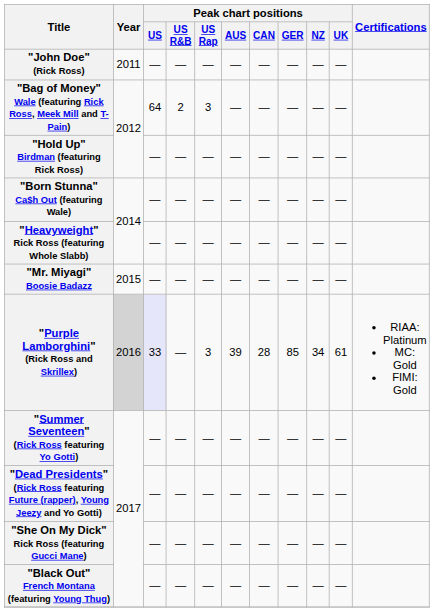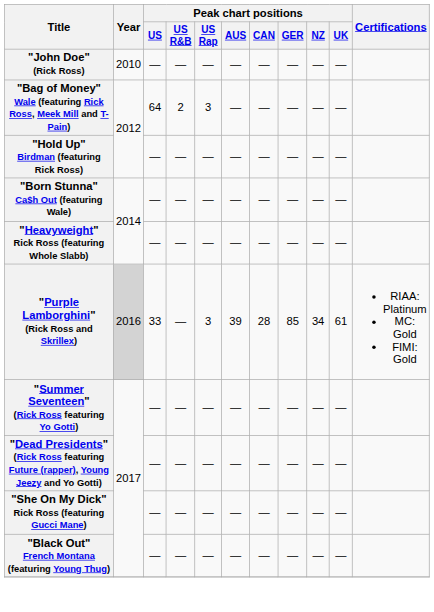 <table class="wikitable plainrowheaders" style="text-align:center;">
 <tr>
 <th scope="col" rowspan="2" style="width:16em;">Title</th>
 <th scope="col" rowspan="2">Year</th>
 <th scope="col" colspan="8">Peak chart positions</th>
 <th scope="col" rowspan="2"><a href='#'>Certifications</a></th>
 </tr>
 <tr>
 <th style="width:3em; font-size:90%"><a href='#'>US</a></th>
 <th style="width:3em; font-size:90%"><a href='#'>US<br>R&B</a></th>
 <th style="width:3em; font-size:90%"><a href='#'>US<br>Rap</a></th>
 <th style="width:3em; font-size:90%"><a href='#'>AUS</a></th>
 <th style="width:3em;font-size:90%;"><a href='#'>CAN</a></th>
 <th style="width:3em;font-size:90%;"><a href='#'>GER</a></th>
 <th style="width:3em;font-size:90%;"><a href='#'>NZ</a></th>
 <th style="width:3em;font-size:90%;"><a href='#'>UK</a></th>
 </tr>
 <tr>
 <th scope="row">"John Doe"<br><small>(Rick Ross)</small></th>
-<td>2011</td>
+<td>2010</td>
 <td>—</td>
 <td>—</td>
 <td>—</td>
 <td>—</td>
 <td>—</td>
 <td>—</td>
 <td>—</td>
 <td>—</td>
 <td></td>
 </tr>
 <tr>
 <th scope="row">"Bag of Money"<br><small><a href='#'>Wale</a> (featuring <a href='#'>Rick Ross</a>, <a href='#'>Meek Mill</a> and <a href='#'>T-Pain</a>)</small></th>
 <td rowspan="2">2012</td>
 <td>64</td>
 <td>2</td>
 <td>3</td>
 <td>—</td>
 <td>—</td>
 <td>—</td>
 <td>—</td>
 <td>—</td>
 <td></td>
 </tr>
 <tr>
 <th scope="row">"Hold Up"<br><small><a href='#'>Birdman</a> (featuring Rick Ross)</small></th>
 <td>—</td>
 <td>—</td>
 <td>—</td>
 <td>—</td>
 <td>—</td>
 <td>—</td>
 <td>—</td>
 <td>—</td>
 <td></td>
 </tr>
 <tr>
 <th scope="row">"Born Stunna"<br><small><a href='#'>Ca$h Out</a> (featuring Wale)</small></th>
 <td rowspan="2">2014</td>
 <td>—</td>
 <td>—</td>
 <td>—</td>
 <td>—</td>
 <td>—</td>
 <td>—</td>
 <td>—</td>
 <td>—</td>
 <td></td>
 </tr>
 <tr>
 <th scope="row">"<a href='#'>Heavyweight</a>" <br><small>Rick Ross (featuring Whole Slabb)</small></th>
 <td>—</td>
 <td>—</td>
 <td>—</td>
 <td>—</td>
 <td>—</td>
 <td>—</td>
 <td>—</td>
 <td>—</td>
 <td></td>
 </tr>
 <tr>
-<th scope="row">"Mr. Miyagi"<br><small><a href='#'>Boosie Badazz</a></small></th>
-<td>2015</td>
-<td>—</td>
-<td>—</td>
-<td>—</td>
-<td>—</td>
-<td>—</td>
-<td>—</td>
-<td>—</td>
-<td>—</td>
-<td></td>
-</tr>
-<tr>
 <th scope="row">"<a href='#'>Purple Lamborghini</a>"<br><small>(Rick Ross and <a href='#'>Skrillex</a>)</small></th>
 <td style="background: lightgrey;">2016</td>
-<td style="background: lavender;">33</td>
+<td>33</td>
 <td>—</td>
 <td>3</td>
 <td>39</td>
 <td>28</td>
 <td>85</td>
 <td>34</td>
 <td>61</td>
 <td><br><ul><li>RIAA: Platinum</li><li>MC: Gold</li><li>FIMI: Gold</li></ul></td>
 </tr>
 <tr>
 <th scope="row">"<a href='#'>Summer Seventeen</a>" <br><small>(<a href='#'>Rick Ross</a> featuring <a href='#'>Yo Gotti</a>)</small></th>
 <td rowspan="4">2017</td>
 <td>—</td>
 <td>—</td>
 <td>—</td>
 <td>—</td>
 <td>—</td>
 <td>—</td>
 <td>—</td>
 <td>—</td>
 <td></td>
 </tr>
 <tr>
 <th scope="row">"<a href='#'>Dead Presidents</a>"<br><small>(<a href='#'>Rick Ross</a> featuring <a href='#'>Future (rapper)</a>, <a href='#'>Young Jeezy</a> and Yo Gotti)</small></th>
 <td>—</td>
 <td>—</td>
 <td>—</td>
 <td>—</td>
 <td>—</td>
 <td>—</td>
 <td>—</td>
 <td>—</td>
 <td></td>
 </tr>
 <tr>
 <th scope="row">"She On My Dick"<br><small>Rick Ross (featuring <a href='#'>Gucci Mane</a>)</small></th>
 <td>—</td>
 <td>—</td>
 <td>—</td>
 <td>—</td>
 <td>—</td>
 <td>—</td>
 <td>—</td>
 <td>—</td>
 <td></td>
 </tr>
 <tr>
 <th scope="row">"Black Out"<br><small><a href='#'>French Montana</a> (featuring <a href='#'>Young Thug</a>)</small></th>
 <td>—</td>
 <td>—</td>
 <td>—</td>
 <td>—</td>
 <td>—</td>
 <td>—</td>
 <td>—</td>
 <td>—</td>
 <td></td>
 </tr>
 <tr>
 </tr>
 </table>
